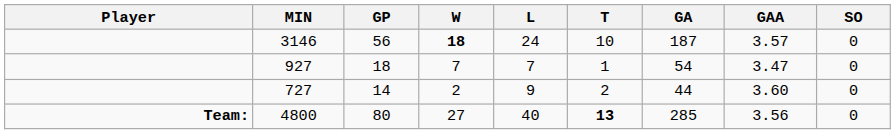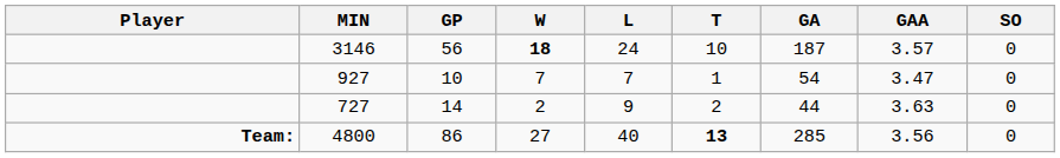 <table class="wikitable sortable" width="60%">
 <tr>
 <th bgcolor="#DDDDFF" width="10%">Player</th>
 <th width="3%" bgcolor="#DDDDFF" title="Minutes played">MIN</th>
 <th width="3%" bgcolor="#DDDDFF" title="Games played in">GP</th>
 <th width="3%" bgcolor="#DDDDFF" title="Games played in">W</th>
 <th width="3%" bgcolor="#DDDDFF"title="Games played in">L</th>
 <th width="3%" bgcolor="#DDDDFF" title="Ties">T</th>
 <th width="3%" bgcolor="#DDDDFF" title="Goals against">GA</th>
 <th width="3%" bgcolor="#DDDDFF" title="Goals against average">GAA</th>
 <th width="3%" bgcolor="#DDDDFF"title="Shut-outs">SO</th>
 </tr>
 <tr align="center">
 <td align="right"></td>
 <td>3146</td>
 <td>56</td>
 <td><strong>18</strong></td>
 <td>24</td>
 <td>10</td>
 <td>187</td>
 <td>3.57</td>
 <td>0</td>
 </tr>
 <tr align="center">
 <td align="right"></td>
 <td>927</td>
-<td>18</td>
+<td>10</td>
 <td>7</td>
 <td>7</td>
 <td>1</td>
 <td>54</td>
 <td>3.47</td>
 <td>0</td>
 </tr>
 <tr align="center">
 <td align="right"></td>
 <td>727</td>
 <td>14</td>
 <td>2</td>
 <td>9</td>
 <td>2</td>
 <td>44</td>
-<td>3.60</td>
+<td>3.63</td>
 <td>0</td>
 </tr>
 <tr align="center">
 <td align="right"><strong>Team:</strong></td>
 <td>4800</td>
-<td>80</td>
+<td>86</td>
 <td>27</td>
 <td>40</td>
 <td><strong>13</strong></td>
 <td>285</td>
 <td>3.56</td>
 <td>0</td>
 </tr>
 </table>
